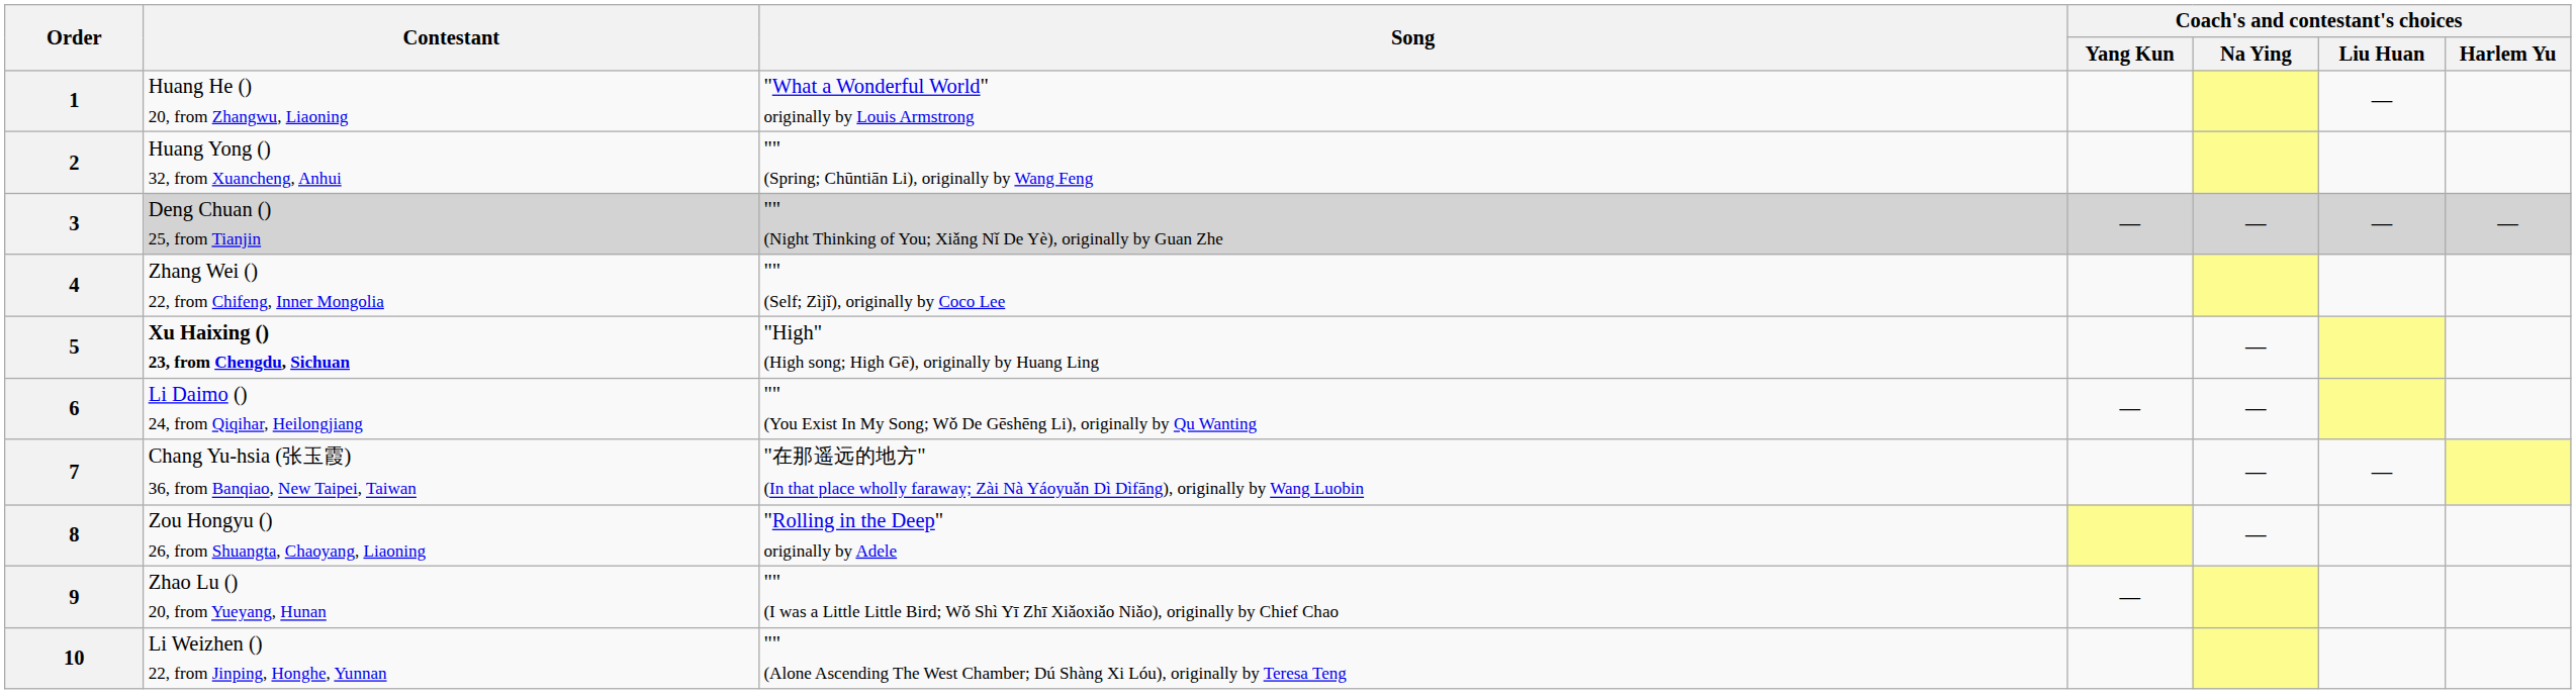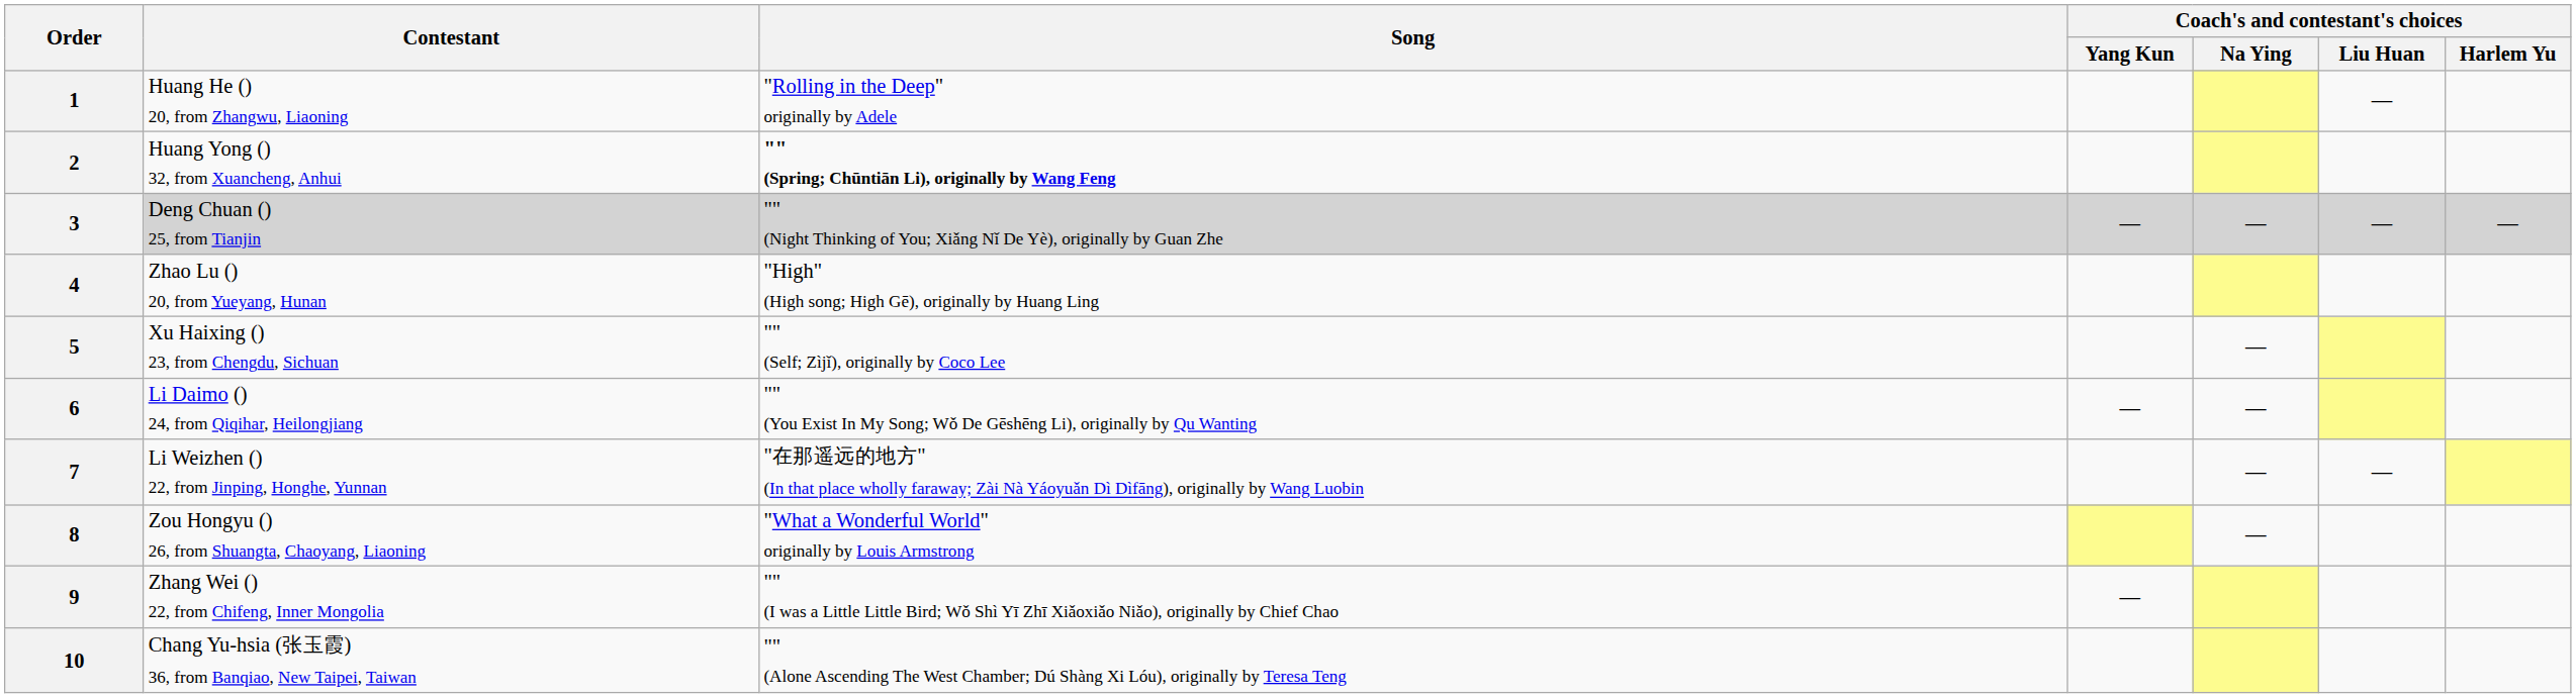 <table class="wikitable" style="width:100%;">
 <tr>
 <th rowspan=2>Order</th>
 <th rowspan=2>Contestant</th>
 <th rowspan=2>Song</th>
 <th colspan=4>Coach's and contestant's choices</th>
 </tr>
 <tr>
 <th width="90">Yang Kun</th>
 <th width="90">Na Ying</th>
 <th width="90">Liu Huan</th>
 <th width="90">Harlem Yu</th>
 </tr>
 <tr>
 <th align="center"><strong>1</strong></th>
 <td>Huang He ()<br><sub>20, from <a href='#'>Zhangwu</a>, <a href='#'>Liaoning</a></sub></td>
-<td>"<a href='#'>What a Wonderful World</a>"<br><sub>originally by <a href='#'>Louis Armstrong</a></sub></td>
+<td>"<a href='#'>Rolling in the Deep</a>" <br><sub>originally by <a href='#'>Adele</a></sub></td>
 <td style="text-align:center;"></td>
 <td style="background:#fdfc8f;text-align:center;"></td>
 <td align="center">—</td>
 <td style="text-align:center;"></td>
 </tr>
 <tr>
 <th align="center"><strong>2</strong></th>
 <td>Huang Yong ()<br><sub>32, from <a href='#'>Xuancheng</a>, <a href='#'>Anhui</a></sub></td>
-<td>""<br><sub>(Spring; Chūntiān Li), originally by <a href='#'>Wang Feng</a></sub></td>
+<td><strong>""<br><sub>(Spring; Chūntiān Li), originally by <a href='#'>Wang Feng</a></sub></strong></td>
 <td style="text-align:center;"></td>
 <td style="background:#fdfc8f;text-align:center;"></td>
 <td style="text-align:center;"></td>
 <td style="text-align:center;"></td>
 </tr>
 <tr bgcolor="lightgrey">
 <th align="center"><strong>3</strong></th>
 <td>Deng Chuan ()<br><sub>25, from <a href='#'>Tianjin</a></sub></td>
 <td>""<br><sub>(Night Thinking of You; Xiǎng Nǐ De Yè), originally by Guan Zhe</sub></td>
 <td align="center">—</td>
 <td align="center">—</td>
 <td align="center">—</td>
 <td align="center">—</td>
 </tr>
 <tr>
 <th align="center"><strong>4</strong></th>
-<td>Zhang Wei ()<br><sub>22, from <a href='#'>Chifeng</a>, <a href='#'>Inner Mongolia</a></sub></td>
-<td>""<br><sub>(Self; Zìjǐ), originally by <a href='#'>Coco Lee</a></sub></td>
+<td>Zhao Lu ()<br><sub>20, from <a href='#'>Yueyang</a>, <a href='#'>Hunan</a></sub></td>
+<td>"High"<br><sub>(High song; High Gē), originally by Huang Ling</sub></td>
 <td style="text-align:center;"></td>
 <td style="background:#fdfc8f;text-align:center;"></td>
 <td style="text-align:center;"></td>
 <td style="text-align:center;"></td>
 </tr>
 <tr>
 <th align="center"><strong>5</strong></th>
-<td><strong>Xu Haixing ()<br><sub>23, from <a href='#'>Chengdu</a>, <a href='#'>Sichuan</a></sub></strong></td>
-<td>"High"<br><sub>(High song; High Gē), originally by Huang Ling</sub></td>
+<td>Xu Haixing ()<br><sub>23, from <a href='#'>Chengdu</a>, <a href='#'>Sichuan</a></sub></td>
+<td>""<br><sub>(Self; Zìjǐ), originally by <a href='#'>Coco Lee</a></sub></td>
 <td style="text-align:center;"></td>
 <td align="center">—</td>
 <td style="background:#fdfc8f;text-align:center;"></td>
 <td style="text-align:center;"></td>
 </tr>
 <tr>
 <th align="center"><strong>6</strong></th>
 <td><a href='#'>Li Daimo</a> ()<br><sub>24, from <a href='#'>Qiqihar</a>, <a href='#'>Heilongjiang</a></sub></td>
 <td>""<br><sub>(You Exist In My Song; Wǒ De Gēshēng Li), originally by <a href='#'>Qu Wanting</a></sub></td>
 <td align="center">—</td>
 <td align="center">—</td>
 <td style="background:#fdfc8f;text-align:center;"></td>
 <td style="text-align:center;"></td>
 </tr>
 <tr>
 <th align="center"><strong>7</strong></th>
-<td>Chang Yu-hsia (张玉霞)<br><sub>36, from <a href='#'>Banqiao</a>, <a href='#'>New Taipei</a>, <a href='#'>Taiwan</a></sub></td>
+<td>Li Weizhen ()<br><sub>22, from <a href='#'>Jinping</a>, <a href='#'>Honghe</a>, <a href='#'>Yunnan</a> </sub></td>
 <td>"在那遥远的地方"<br><sub>(<a href='#'>In that place wholly faraway; Zài Nà Yáoyuǎn Dì Dìfāng</a>), originally by <a href='#'>Wang Luobin</a></sub></td>
 <td style="text-align:center;"></td>
 <td align="center">—</td>
 <td align="center">—</td>
 <td style="background:#fdfc8f;text-align:center;"></td>
 </tr>
 <tr>
 <th align="center"><strong>8</strong></th>
 <td>Zou Hongyu ()<br><sub>26, from <a href='#'>Shuangta</a>, <a href='#'>Chaoyang</a>, <a href='#'>Liaoning</a></sub></td>
-<td>"<a href='#'>Rolling in the Deep</a>" <br><sub>originally by <a href='#'>Adele</a></sub></td>
+<td>"<a href='#'>What a Wonderful World</a>"<br><sub>originally by <a href='#'>Louis Armstrong</a></sub></td>
 <td style="background:#fdfc8f;text-align:center;"></td>
 <td align="center">—</td>
 <td style="text-align:center;"></td>
 <td style="text-align:center;"></td>
 </tr>
 <tr>
 <th align="center"><strong>9</strong></th>
-<td>Zhao Lu ()<br><sub>20, from <a href='#'>Yueyang</a>, <a href='#'>Hunan</a></sub></td>
+<td>Zhang Wei ()<br><sub>22, from <a href='#'>Chifeng</a>, <a href='#'>Inner Mongolia</a></sub></td>
 <td>""<br><sub>(I was a Little Little Bird; Wǒ Shì Yī Zhī Xiǎoxiǎo Niǎo), originally by Chief Chao</sub></td>
 <td align="center">—</td>
 <td style="background:#fdfc8f;text-align:center;"></td>
 <td style="text-align:center;"></td>
 <td style="text-align:center;"></td>
 </tr>
 <tr>
 <th align="center"><strong>10</strong></th>
-<td>Li Weizhen ()<br><sub>22, from <a href='#'>Jinping</a>, <a href='#'>Honghe</a>, <a href='#'>Yunnan</a> </sub></td>
+<td>Chang Yu-hsia (张玉霞)<br><sub>36, from <a href='#'>Banqiao</a>, <a href='#'>New Taipei</a>, <a href='#'>Taiwan</a></sub></td>
 <td>""<br><sub>(Alone Ascending The West Chamber; Dú Shàng Xi Lóu), originally by <a href='#'>Teresa Teng</a></sub></td>
 <td style="text-align:center;"></td>
 <td style="background:#fdfc8f;text-align:center;"></td>
 <td style="text-align:center;"></td>
 <td style="text-align:center;"></td>
 </tr>
 </table>
